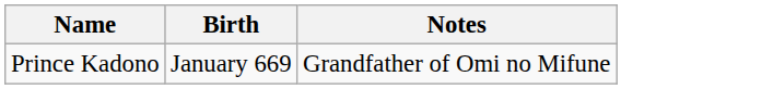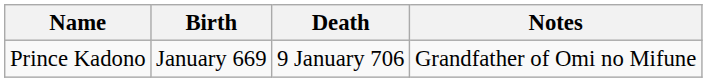 <table class="wikitable">
 <tr>
 <th>Name</th>
 <th>Birth</th>
+<th>Death</th>
 <th>Notes</th>
 </tr>
 <tr>
 <td>Prince Kadono</td>
 <td>January 669</td>
+<td>9 January 706</td>
 <td>Grandfather of Omi no Mifune</td>
 </tr>
 </table>
